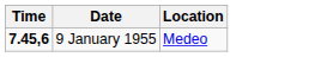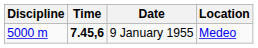 <table class='wikitable'>
 <tr>
+<th>Discipline</th>
 <th>Time</th>
 <th>Date</th>
 <th>Location</th>
 </tr>
 <tr>
+<td><a href='#'>5000 m</a></td>
 <td><strong>7.45,6</strong></td>
 <td>9 January 1955</td>
 <td align=left> <a href='#'>Medeo</a></td>
 </tr>
 </table>
